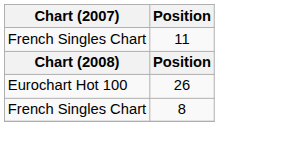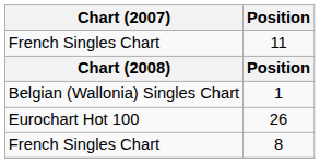 <table class="wikitable">
 <tr>
 <th>Chart (2007)</th>
 <th>Position</th>
 </tr>
 <tr>
 <td>French Singles Chart</td>
 <td align="center">11</td>
 </tr>
 <tr>
 <th>Chart (2008)</th>
 <th>Position</th>
 </tr>
 <tr>
+<td>Belgian (Wallonia) Singles Chart</td>
+<td align="center">1</td>
+</tr>
+<tr>
 <td>Eurochart Hot 100</td>
 <td align="center">26</td>
 </tr>
 <tr>
 <td>French Singles Chart</td>
 <td align="center">8</td>
 </tr>
 <tr>
 </tr>
 </table>
